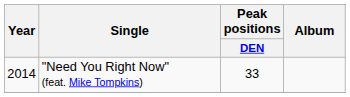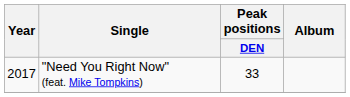 <table class="wikitable">
 <tr>
 <th align="center" rowspan="2" width="10">Year</th>
 <th align="center" rowspan="2" width="220">Single</th>
 <th align="center" colspan="1" width="20">Peak positions</th>
 <th align="center" rowspan="2" width="70">Album</th>
 </tr>
 <tr>
 <th scope="col" style="width:3em;font-size:90%;"><a href='#'>DEN</a><br></th>
 </tr>
 <tr>
-<td style="text-align:center;">2014</td>
+<td style="text-align:center;">2017</td>
 <td>"Need You Right Now" <br><small>(feat. <a href='#'>Mike Tompkins</a>)</small></td>
 <td style="text-align:center;">33</td>
 <td style="text-align:center;"></td>
 </tr>
 <tr>
 </tr>
 </table>
